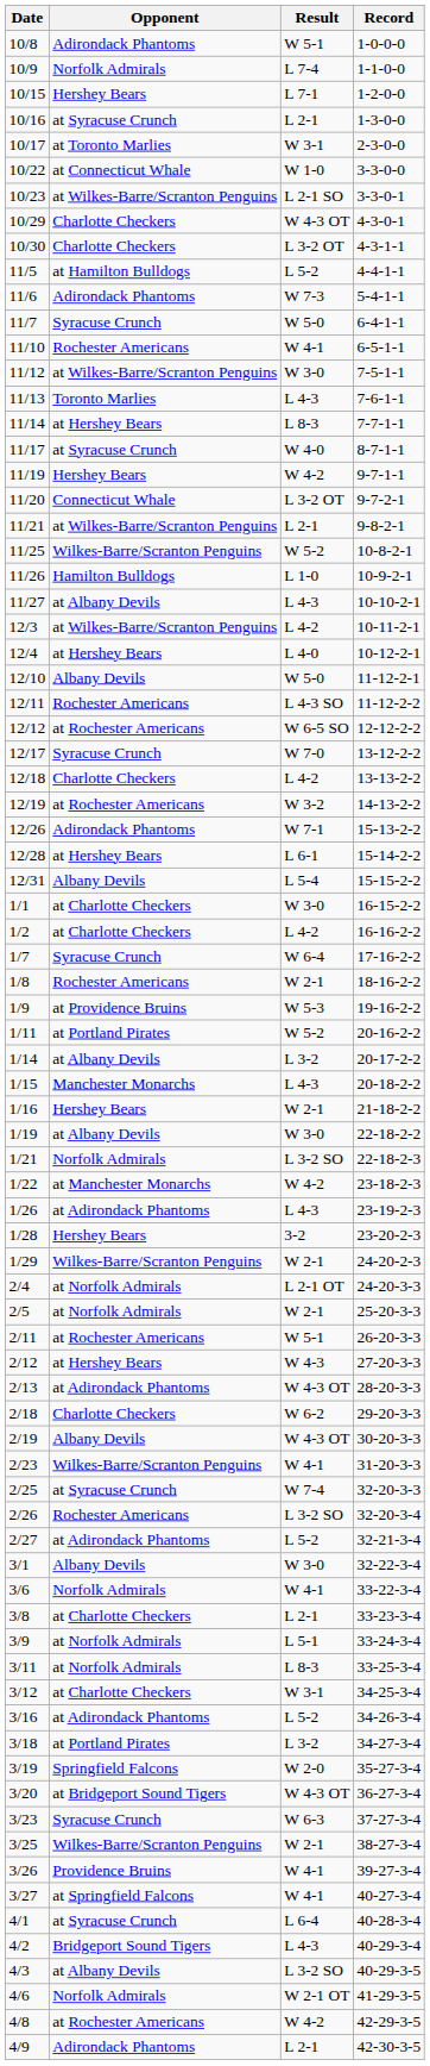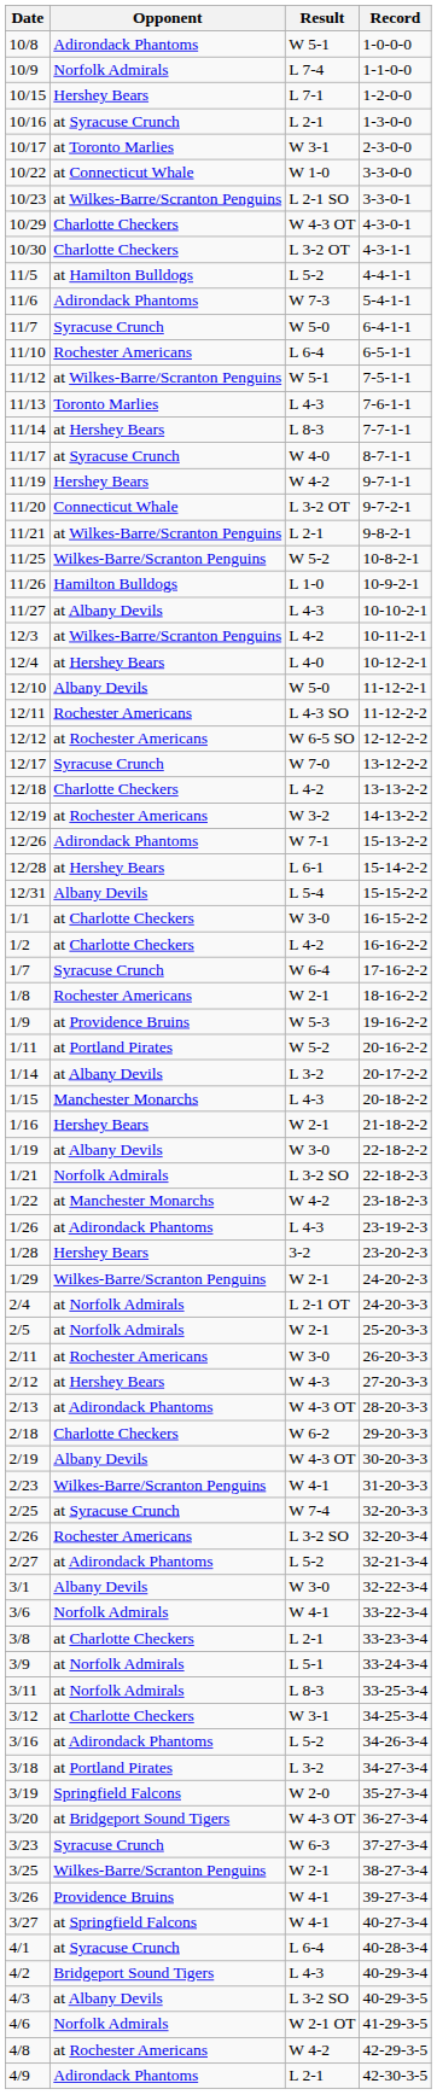 <table class="wikitable">
 <tr>
 <th>Date</th>
 <th>Opponent</th>
 <th>Result</th>
 <th>Record</th>
 </tr>
 <tr>
 <td>10/8</td>
 <td><a href='#'>Adirondack Phantoms</a></td>
 <td>W 5-1</td>
 <td>1-0-0-0</td>
 </tr>
 <tr>
 <td>10/9</td>
 <td><a href='#'>Norfolk Admirals</a></td>
 <td>L 7-4</td>
 <td>1-1-0-0</td>
 </tr>
 <tr>
 <td>10/15</td>
 <td><a href='#'>Hershey Bears</a></td>
 <td>L 7-1</td>
 <td>1-2-0-0</td>
 </tr>
 <tr>
 <td>10/16</td>
 <td>at <a href='#'>Syracuse Crunch</a></td>
 <td>L 2-1</td>
 <td>1-3-0-0</td>
 </tr>
 <tr>
 <td>10/17</td>
 <td>at <a href='#'>Toronto Marlies</a></td>
 <td>W 3-1</td>
 <td>2-3-0-0</td>
 </tr>
 <tr>
 <td>10/22</td>
 <td>at <a href='#'>Connecticut Whale</a></td>
 <td>W 1-0</td>
 <td>3-3-0-0</td>
 </tr>
 <tr>
 <td>10/23</td>
 <td>at <a href='#'>Wilkes-Barre/Scranton Penguins</a></td>
 <td>L 2-1 SO</td>
 <td>3-3-0-1</td>
 </tr>
 <tr>
 <td>10/29</td>
 <td><a href='#'>Charlotte Checkers</a></td>
 <td>W 4-3 OT</td>
 <td>4-3-0-1</td>
 </tr>
 <tr>
 <td>10/30</td>
 <td><a href='#'>Charlotte Checkers</a></td>
 <td>L 3-2 OT</td>
 <td>4-3-1-1</td>
 </tr>
 <tr>
 <td>11/5</td>
 <td>at <a href='#'>Hamilton Bulldogs</a></td>
 <td>L 5-2</td>
 <td>4-4-1-1</td>
 </tr>
 <tr>
 <td>11/6</td>
 <td><a href='#'>Adirondack Phantoms</a></td>
 <td>W 7-3</td>
 <td>5-4-1-1</td>
 </tr>
 <tr>
 <td>11/7</td>
 <td><a href='#'>Syracuse Crunch</a></td>
 <td>W 5-0</td>
 <td>6-4-1-1</td>
 </tr>
 <tr>
 <td>11/10</td>
 <td><a href='#'>Rochester Americans</a></td>
-<td>W 4-1</td>
+<td>L 6-4</td>
 <td>6-5-1-1</td>
 </tr>
 <tr>
 <td>11/12</td>
 <td>at <a href='#'>Wilkes-Barre/Scranton Penguins</a></td>
-<td>W 3-0</td>
+<td>W 5-1</td>
 <td>7-5-1-1</td>
 </tr>
 <tr>
 <td>11/13</td>
 <td><a href='#'>Toronto Marlies</a></td>
 <td>L 4-3</td>
 <td>7-6-1-1</td>
 </tr>
 <tr>
 <td>11/14</td>
 <td>at <a href='#'>Hershey Bears</a></td>
 <td>L 8-3</td>
 <td>7-7-1-1</td>
 </tr>
 <tr>
 <td>11/17</td>
 <td>at <a href='#'>Syracuse Crunch</a></td>
 <td>W 4-0</td>
 <td>8-7-1-1</td>
 </tr>
 <tr>
 <td>11/19</td>
 <td><a href='#'>Hershey Bears</a></td>
 <td>W 4-2</td>
 <td>9-7-1-1</td>
 </tr>
 <tr>
 <td>11/20</td>
 <td><a href='#'>Connecticut Whale</a></td>
 <td>L 3-2 OT</td>
 <td>9-7-2-1</td>
 </tr>
 <tr>
 <td>11/21</td>
 <td>at <a href='#'>Wilkes-Barre/Scranton Penguins</a></td>
 <td>L 2-1</td>
 <td>9-8-2-1</td>
 </tr>
 <tr>
 <td>11/25</td>
 <td><a href='#'>Wilkes-Barre/Scranton Penguins</a></td>
 <td>W 5-2</td>
 <td>10-8-2-1</td>
 </tr>
 <tr>
 <td>11/26</td>
 <td><a href='#'>Hamilton Bulldogs</a></td>
 <td>L 1-0</td>
 <td>10-9-2-1</td>
 </tr>
 <tr>
 <td>11/27</td>
 <td>at <a href='#'>Albany Devils</a></td>
 <td>L 4-3</td>
 <td>10-10-2-1</td>
 </tr>
 <tr>
 <td>12/3</td>
 <td>at <a href='#'>Wilkes-Barre/Scranton Penguins</a></td>
 <td>L 4-2</td>
 <td>10-11-2-1</td>
 </tr>
 <tr>
 <td>12/4</td>
 <td>at <a href='#'>Hershey Bears</a></td>
 <td>L 4-0</td>
 <td>10-12-2-1</td>
 </tr>
 <tr>
 <td>12/10</td>
 <td><a href='#'>Albany Devils</a></td>
 <td>W 5-0</td>
 <td>11-12-2-1</td>
 </tr>
 <tr>
 <td>12/11</td>
 <td><a href='#'>Rochester Americans</a></td>
 <td>L 4-3 SO</td>
 <td>11-12-2-2</td>
 </tr>
 <tr>
 <td>12/12</td>
 <td>at <a href='#'>Rochester Americans</a></td>
 <td>W 6-5 SO</td>
 <td>12-12-2-2</td>
 </tr>
 <tr>
 <td>12/17</td>
 <td><a href='#'>Syracuse Crunch</a></td>
 <td>W 7-0</td>
 <td>13-12-2-2</td>
 </tr>
 <tr>
 <td>12/18</td>
 <td><a href='#'>Charlotte Checkers</a></td>
 <td>L 4-2</td>
 <td>13-13-2-2</td>
 </tr>
 <tr>
 <td>12/19</td>
 <td>at <a href='#'>Rochester Americans</a></td>
 <td>W 3-2</td>
 <td>14-13-2-2</td>
 </tr>
 <tr>
 <td>12/26</td>
 <td><a href='#'>Adirondack Phantoms</a></td>
 <td>W 7-1</td>
 <td>15-13-2-2</td>
 </tr>
 <tr>
 <td>12/28</td>
 <td>at <a href='#'>Hershey Bears</a></td>
 <td>L 6-1</td>
 <td>15-14-2-2</td>
 </tr>
 <tr>
 <td>12/31</td>
 <td><a href='#'>Albany Devils</a></td>
 <td>L 5-4</td>
 <td>15-15-2-2</td>
 </tr>
 <tr>
 <td>1/1</td>
 <td>at <a href='#'>Charlotte Checkers</a></td>
 <td>W 3-0</td>
 <td>16-15-2-2</td>
 </tr>
 <tr>
 <td>1/2</td>
 <td>at <a href='#'>Charlotte Checkers</a></td>
 <td>L 4-2</td>
 <td>16-16-2-2</td>
 </tr>
 <tr>
 <td>1/7</td>
 <td><a href='#'>Syracuse Crunch</a></td>
 <td>W 6-4</td>
 <td>17-16-2-2</td>
 </tr>
 <tr>
 <td>1/8</td>
 <td><a href='#'>Rochester Americans</a></td>
 <td>W 2-1</td>
 <td>18-16-2-2</td>
 </tr>
 <tr>
 <td>1/9</td>
 <td>at <a href='#'>Providence Bruins</a></td>
 <td>W 5-3</td>
 <td>19-16-2-2</td>
 </tr>
 <tr>
 <td>1/11</td>
 <td>at <a href='#'>Portland Pirates</a></td>
 <td>W 5-2</td>
 <td>20-16-2-2</td>
 </tr>
 <tr>
 <td>1/14</td>
 <td>at <a href='#'>Albany Devils</a></td>
 <td>L 3-2</td>
 <td>20-17-2-2</td>
 </tr>
 <tr>
 <td>1/15</td>
 <td><a href='#'>Manchester Monarchs</a></td>
 <td>L 4-3</td>
 <td>20-18-2-2</td>
 </tr>
 <tr>
 <td>1/16</td>
 <td><a href='#'>Hershey Bears</a></td>
 <td>W 2-1</td>
 <td>21-18-2-2</td>
 </tr>
 <tr>
 <td>1/19</td>
 <td>at <a href='#'>Albany Devils</a></td>
 <td>W 3-0</td>
 <td>22-18-2-2</td>
 </tr>
 <tr>
 <td>1/21</td>
 <td><a href='#'>Norfolk Admirals</a></td>
 <td>L 3-2 SO</td>
 <td>22-18-2-3</td>
 </tr>
 <tr>
 <td>1/22</td>
 <td>at <a href='#'>Manchester Monarchs</a></td>
 <td>W 4-2</td>
 <td>23-18-2-3</td>
 </tr>
 <tr>
 <td>1/26</td>
 <td>at <a href='#'>Adirondack Phantoms</a></td>
 <td>L 4-3</td>
 <td>23-19-2-3</td>
 </tr>
 <tr>
 <td>1/28</td>
 <td><a href='#'>Hershey Bears</a></td>
 <td>3-2</td>
 <td>23-20-2-3</td>
 </tr>
 <tr>
 <td>1/29</td>
 <td><a href='#'>Wilkes-Barre/Scranton Penguins</a></td>
 <td>W 2-1</td>
 <td>24-20-2-3</td>
 </tr>
 <tr>
 <td>2/4</td>
 <td>at <a href='#'>Norfolk Admirals</a></td>
 <td>L 2-1 OT</td>
 <td>24-20-3-3</td>
 </tr>
 <tr>
 <td>2/5</td>
 <td>at <a href='#'>Norfolk Admirals</a></td>
 <td>W 2-1</td>
 <td>25-20-3-3</td>
 </tr>
 <tr>
 <td>2/11</td>
 <td>at <a href='#'>Rochester Americans</a></td>
-<td>W 5-1</td>
+<td>W 3-0</td>
 <td>26-20-3-3</td>
 </tr>
 <tr>
 <td>2/12</td>
 <td>at <a href='#'>Hershey Bears</a></td>
 <td>W 4-3</td>
 <td>27-20-3-3</td>
 </tr>
 <tr>
 <td>2/13</td>
 <td>at <a href='#'>Adirondack Phantoms</a></td>
 <td>W 4-3 OT</td>
 <td>28-20-3-3</td>
 </tr>
 <tr>
 <td>2/18</td>
 <td><a href='#'>Charlotte Checkers</a></td>
 <td>W 6-2</td>
 <td>29-20-3-3</td>
 </tr>
 <tr>
 <td>2/19</td>
 <td><a href='#'>Albany Devils</a></td>
 <td>W 4-3 OT</td>
 <td>30-20-3-3</td>
 </tr>
 <tr>
 <td>2/23</td>
 <td><a href='#'>Wilkes-Barre/Scranton Penguins</a></td>
 <td>W 4-1</td>
 <td>31-20-3-3</td>
 </tr>
 <tr>
 <td>2/25</td>
 <td>at <a href='#'>Syracuse Crunch</a></td>
 <td>W 7-4</td>
 <td>32-20-3-3</td>
 </tr>
 <tr>
 <td>2/26</td>
 <td><a href='#'>Rochester Americans</a></td>
 <td>L 3-2 SO</td>
 <td>32-20-3-4</td>
 </tr>
 <tr>
 <td>2/27</td>
 <td>at <a href='#'>Adirondack Phantoms</a></td>
 <td>L 5-2</td>
 <td>32-21-3-4</td>
 </tr>
 <tr>
 <td>3/1</td>
 <td><a href='#'>Albany Devils</a></td>
 <td>W 3-0</td>
 <td>32-22-3-4</td>
 </tr>
 <tr>
 <td>3/6</td>
 <td><a href='#'>Norfolk Admirals</a></td>
 <td>W 4-1</td>
 <td>33-22-3-4</td>
 </tr>
 <tr>
 <td>3/8</td>
 <td>at <a href='#'>Charlotte Checkers</a></td>
 <td>L 2-1</td>
 <td>33-23-3-4</td>
 </tr>
 <tr>
 <td>3/9</td>
 <td>at <a href='#'>Norfolk Admirals</a></td>
 <td>L 5-1</td>
 <td>33-24-3-4</td>
 </tr>
 <tr>
 <td>3/11</td>
 <td>at <a href='#'>Norfolk Admirals</a></td>
 <td>L 8-3</td>
 <td>33-25-3-4</td>
 </tr>
 <tr>
 <td>3/12</td>
 <td>at <a href='#'>Charlotte Checkers</a></td>
 <td>W 3-1</td>
 <td>34-25-3-4</td>
 </tr>
 <tr>
 <td>3/16</td>
 <td>at <a href='#'>Adirondack Phantoms</a></td>
 <td>L 5-2</td>
 <td>34-26-3-4</td>
 </tr>
 <tr>
 <td>3/18</td>
 <td>at <a href='#'>Portland Pirates</a></td>
 <td>L 3-2</td>
 <td>34-27-3-4</td>
 </tr>
 <tr>
 <td>3/19</td>
 <td><a href='#'>Springfield Falcons</a></td>
 <td>W 2-0</td>
 <td>35-27-3-4</td>
 </tr>
 <tr>
 <td>3/20</td>
 <td>at <a href='#'>Bridgeport Sound Tigers</a></td>
 <td>W 4-3 OT</td>
 <td>36-27-3-4</td>
 </tr>
 <tr>
 <td>3/23</td>
 <td><a href='#'>Syracuse Crunch</a></td>
 <td>W 6-3</td>
 <td>37-27-3-4</td>
 </tr>
 <tr>
 <td>3/25</td>
 <td><a href='#'>Wilkes-Barre/Scranton Penguins</a></td>
 <td>W 2-1</td>
 <td>38-27-3-4</td>
 </tr>
 <tr>
 <td>3/26</td>
 <td><a href='#'>Providence Bruins</a></td>
 <td>W 4-1</td>
 <td>39-27-3-4</td>
 </tr>
 <tr>
 <td>3/27</td>
 <td>at <a href='#'>Springfield Falcons</a></td>
 <td>W 4-1</td>
 <td>40-27-3-4</td>
 </tr>
 <tr>
 <td>4/1</td>
 <td>at <a href='#'>Syracuse Crunch</a></td>
 <td>L 6-4</td>
 <td>40-28-3-4</td>
 </tr>
 <tr>
 <td>4/2</td>
 <td><a href='#'>Bridgeport Sound Tigers</a></td>
 <td>L 4-3</td>
 <td>40-29-3-4</td>
 </tr>
 <tr>
 <td>4/3</td>
 <td>at <a href='#'>Albany Devils</a></td>
 <td>L 3-2 SO</td>
 <td>40-29-3-5</td>
 </tr>
 <tr>
 <td>4/6</td>
 <td><a href='#'>Norfolk Admirals</a></td>
 <td>W 2-1 OT</td>
 <td>41-29-3-5</td>
 </tr>
 <tr>
 <td>4/8</td>
 <td>at <a href='#'>Rochester Americans</a></td>
 <td>W 4-2</td>
 <td>42-29-3-5</td>
 </tr>
 <tr>
 <td>4/9</td>
 <td><a href='#'>Adirondack Phantoms</a></td>
 <td>L 2-1</td>
 <td>42-30-3-5</td>
 </tr>
 </table>
